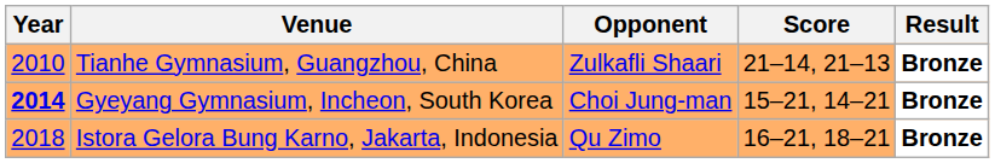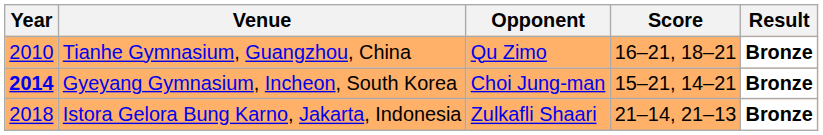 <table class="sortable wikitable" style="font-size: 90%;">
 <tr>
 <th>Year</th>
 <th>Venue</th>
 <th>Opponent</th>
 <th>Score</th>
 <th>Result</th>
 </tr>
 <tr style="background:#FFB069">
 <td align="center"><a href='#'>2010</a></td>
 <td align="left"><a href='#'>Tianhe Gymnasium</a>, <a href='#'>Guangzhou</a>, China</td>
-<td align="left"> <a href='#'>Zulkafli Shaari</a></td>
-<td align="left">21–14, 21–13</td>
+<td align="left"> <a href='#'>Qu Zimo</a></td>
+<td align="left">16–21, 18–21</td>
 <td style="text-align:left; background:white"> <strong>Bronze</strong></td>
 </tr>
 <tr style="background:#FFB069">
 <td align="center"><strong><a href='#'>2014</a></strong></td>
 <td align="left"><a href='#'>Gyeyang Gymnasium</a>, <a href='#'>Incheon</a>, South Korea</td>
 <td align="left"> <a href='#'>Choi Jung-man</a></td>
 <td align="left">15–21, 14–21</td>
 <td style="text-align:left; background:white"> <strong>Bronze</strong></td>
 </tr>
 <tr style="background:#FFB069">
 <td align="center"><a href='#'>2018</a></td>
 <td align="left"><a href='#'>Istora Gelora Bung Karno</a>, <a href='#'>Jakarta</a>, Indonesia</td>
-<td align="left"> <a href='#'>Qu Zimo</a></td>
-<td align="left">16–21, 18–21</td>
+<td align="left"> <a href='#'>Zulkafli Shaari</a></td>
+<td align="left">21–14, 21–13</td>
 <td style="text-align:left; background:white"> <strong>Bronze</strong></td>
 </tr>
 </table>
